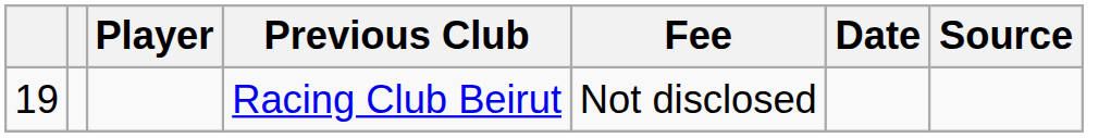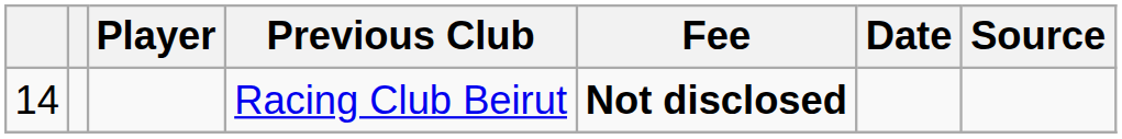 <table class="wikitable plainrowheaders sortable">
 <tr>
 <th></th>
 <th></th>
 <th>Player</th>
 <th>Previous Club</th>
 <th>Fee</th>
 <th>Date</th>
 <th>Source</th>
 </tr>
 <tr>
-<td align=center>19</td>
+<td align=center>14</td>
 <td align=center></td>
 <td></td>
 <td> <a href='#'>Racing Club Beirut</a></td>
-<td>Not disclosed</td>
+<td><strong>Not disclosed</strong></td>
 <td></td>
 <td></td>
 </tr>
 <tr>
 </tr>
 </table>
